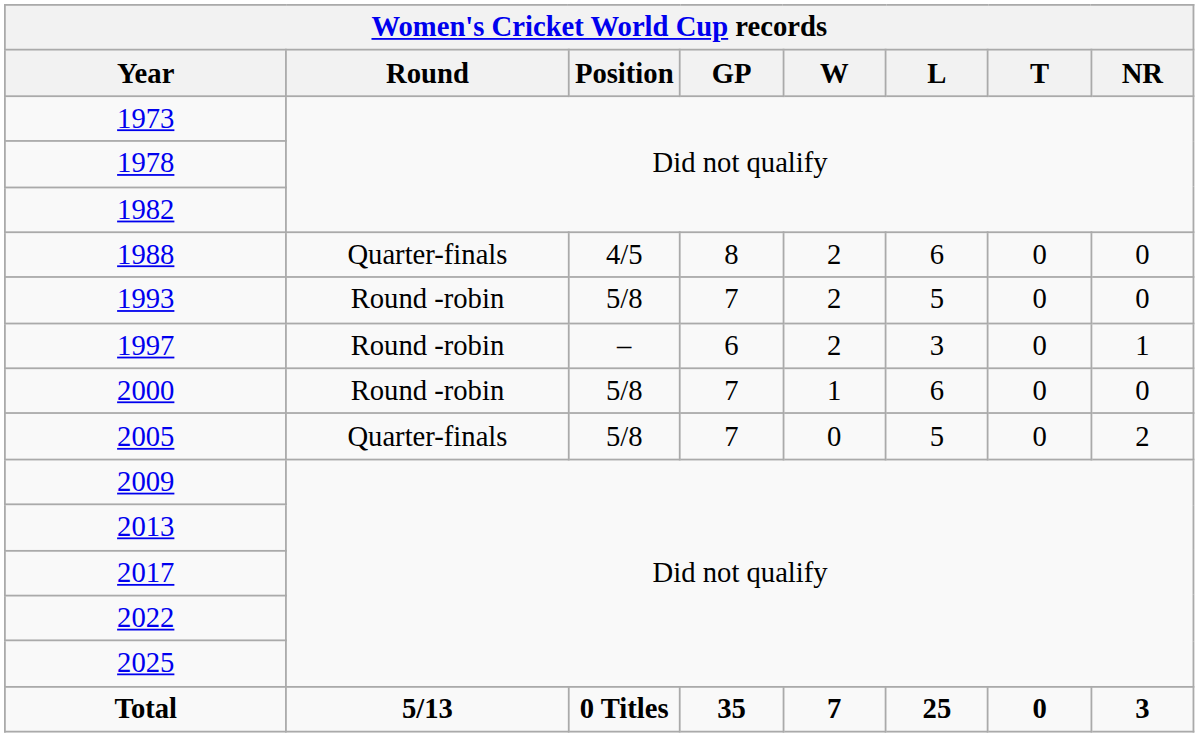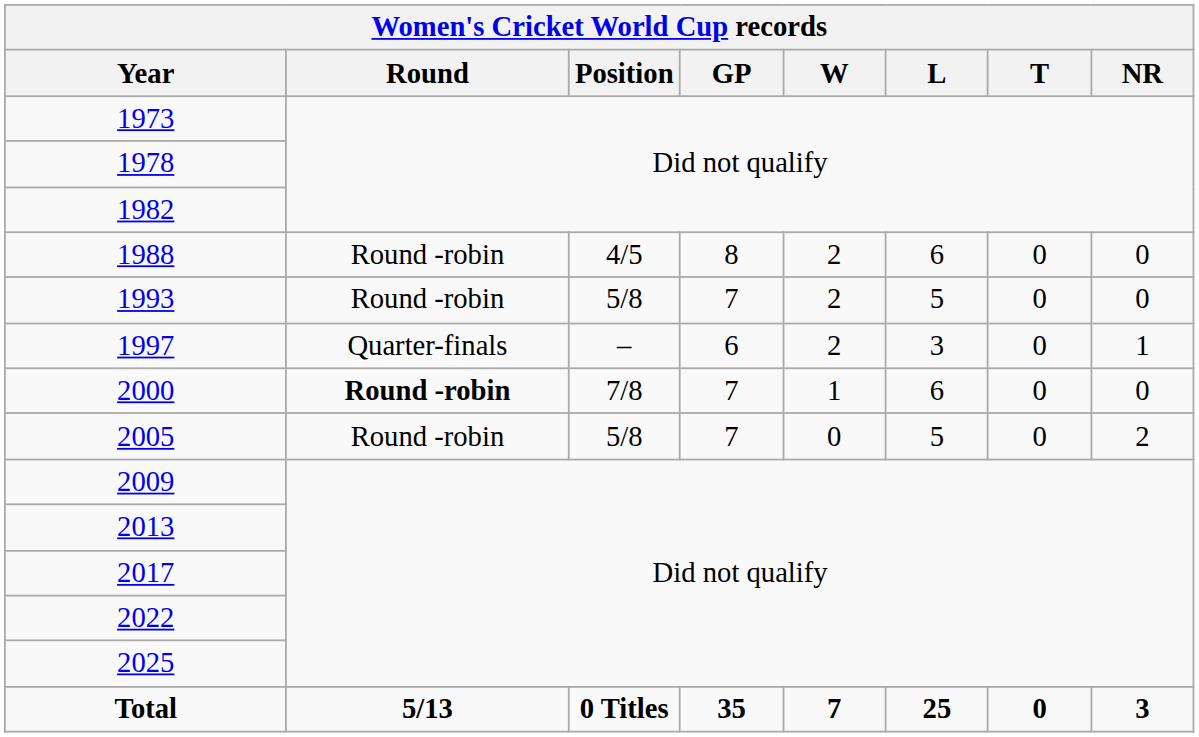 <table class="wikitable" style="text-align: center;">
 <tr>
 <th colspan=8><a href='#'>Women's Cricket World Cup</a> records</th>
 </tr>
 <tr>
 <th width=150>Year</th>
 <th width=150>Round</th>
 <th width=50>Position</th>
 <th width=50>GP</th>
 <th width=50>W</th>
 <th width=50>L</th>
 <th width=50>T</th>
 <th width=50>NR</th>
 </tr>
 <tr>
 <td> <a href='#'>1973</a></td>
 <td colspan=7  rowspan=3>Did not qualify</td>
 </tr>
 <tr>
 <td> <a href='#'>1978</a></td>
 </tr>
 <tr>
 <td> <a href='#'>1982</a></td>
 </tr>
 <tr>
 <td> <a href='#'>1988</a></td>
-<td>Quarter-finals</td>
+<td>Round -robin</td>
 <td>4/5</td>
 <td>8</td>
 <td>2</td>
 <td>6</td>
 <td>0</td>
 <td>0</td>
 </tr>
 <tr>
 <td> <a href='#'>1993</a></td>
 <td>Round -robin</td>
 <td>5/8</td>
 <td>7</td>
 <td>2</td>
 <td>5</td>
 <td>0</td>
 <td>0</td>
 </tr>
 <tr>
 <td> <a href='#'>1997</a></td>
-<td>Round -robin</td>
+<td>Quarter-finals</td>
 <td>–</td>
 <td>6</td>
 <td>2</td>
 <td>3</td>
 <td>0</td>
 <td>1</td>
 </tr>
 <tr>
 <td> <a href='#'>2000</a></td>
-<td>Round -robin</td>
-<td>5/8</td>
+<td><strong>Round -robin</strong></td>
+<td>7/8</td>
 <td>7</td>
 <td>1</td>
 <td>6</td>
 <td>0</td>
 <td>0</td>
 </tr>
 <tr>
 <td> <a href='#'>2005</a></td>
-<td>Quarter-finals</td>
+<td>Round -robin</td>
 <td>5/8</td>
 <td>7</td>
 <td>0</td>
 <td>5</td>
 <td>0</td>
 <td>2</td>
 </tr>
 <tr>
 <td> <a href='#'>2009</a></td>
 <td colspan=8 rowspan=5>Did not qualify</td>
 </tr>
 <tr>
 <td> <a href='#'>2013</a></td>
 </tr>
 <tr>
 <td> <a href='#'>2017</a></td>
 </tr>
 <tr>
 <td> <a href='#'>2022</a></td>
 </tr>
 <tr>
 <td> <a href='#'>2025</a></td>
 </tr>
 <tr>
 <td><strong>Total</strong></td>
 <td><strong>5/13</strong></td>
 <td><strong>0 Titles</strong></td>
 <td><strong>35</strong></td>
 <td><strong>7</strong></td>
 <td><strong>25</strong></td>
 <td><strong>0</strong></td>
 <td><strong>3</strong></td>
 </tr>
 </table>
